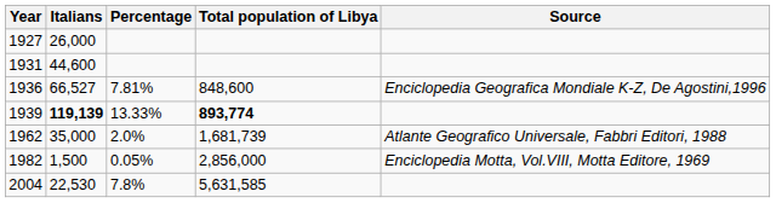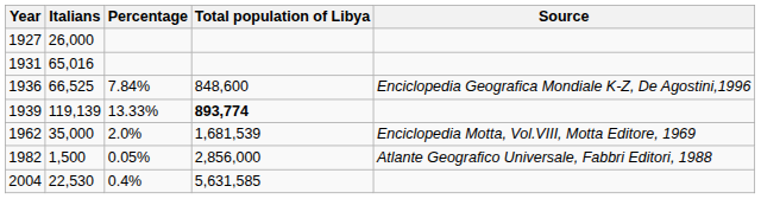 <table class="wikitable">
 <tr>
 <th>Year</th>
 <th>Italians</th>
 <th>Percentage</th>
 <th>Total population of Libya</th>
 <th>Source</th>
 </tr>
 <tr>
 <td>1927</td>
 <td>26,000</td>
 <td></td>
 <td></td>
 <td></td>
 </tr>
 <tr>
 <td>1931</td>
-<td>44,600</td>
+<td>65,016</td>
 <td></td>
 <td></td>
 <td></td>
 </tr>
 <tr>
 <td>1936</td>
-<td>66,527</td>
-<td>7.81%</td>
+<td>66,525</td>
+<td>7.84%</td>
 <td>848,600</td>
 <td><em>Enciclopedia Geografica Mondiale K-Z, De Agostini,1996</em></td>
 </tr>
 <tr>
 <td>1939</td>
-<td><strong>119,139</strong></td>
+<td>119,139</td>
 <td>13.33%</td>
 <td><strong>893,774</strong></td>
 <td></td>
 </tr>
 <tr>
 <td>1962</td>
 <td>35,000</td>
 <td>2.0%</td>
-<td>1,681,739</td>
-<td><em>Atlante Geografico Universale, Fabbri Editori, 1988</em></td>
+<td>1,681,539</td>
+<td><em>Enciclopedia Motta, Vol.VIII, Motta Editore, 1969</em></td>
 </tr>
 <tr>
 <td>1982</td>
 <td>1,500</td>
 <td>0.05%</td>
 <td>2,856,000</td>
-<td><em>Enciclopedia Motta, Vol.VIII, Motta Editore, 1969</em></td>
+<td><em>Atlante Geografico Universale, Fabbri Editori, 1988</em></td>
 </tr>
 <tr>
 <td>2004</td>
 <td>22,530</td>
-<td>7.8%</td>
+<td>0.4%</td>
 <td>5,631,585</td>
 <td> </td>
 </tr>
 </table>
